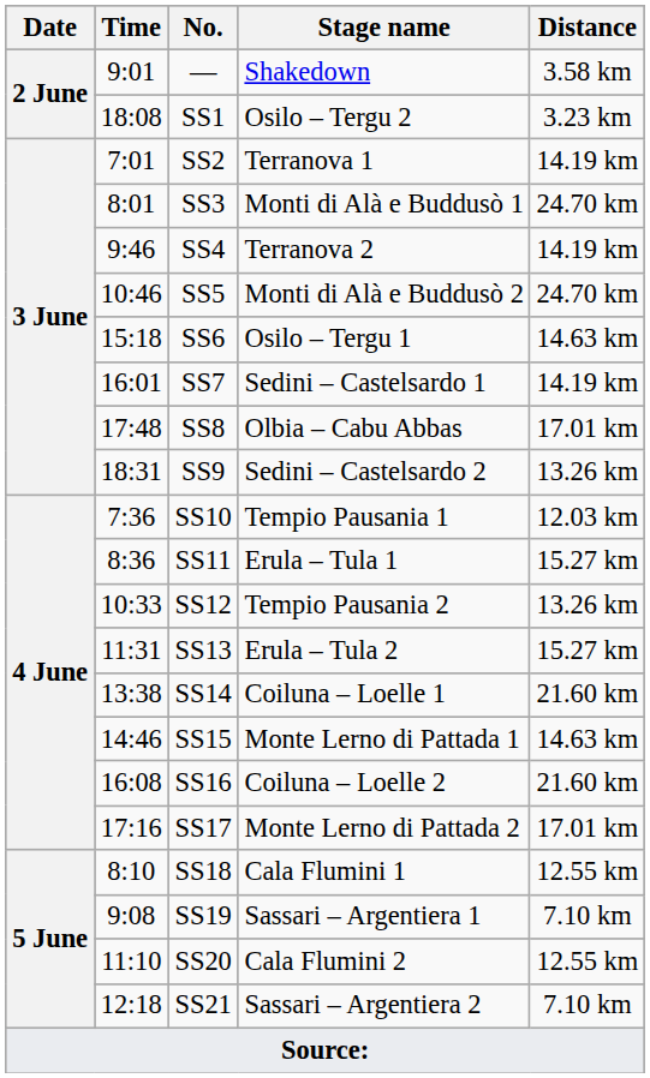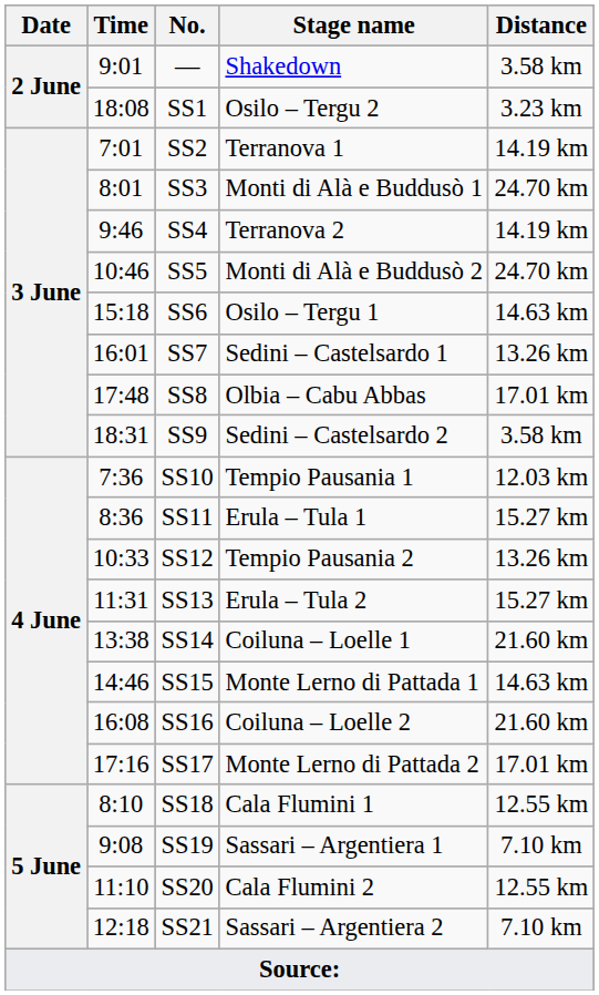 <table class="wikitable" style="font-size: 85%;">
 <tr>
 <th>Date</th>
 <th>Time</th>
 <th>No.</th>
 <th>Stage name</th>
 <th>Distance</th>
 </tr>
 <tr>
 <th rowspan="2">2 June</th>
 <td align="center">9:01</td>
 <td align="center">—</td>
 <td><a href='#'>Shakedown</a></td>
 <td align="center">3.58 km</td>
 </tr>
 <tr>
 <td align="center">18:08</td>
 <td align="center">SS1</td>
 <td>Osilo – Tergu 2</td>
 <td align="center">3.23 km</td>
 </tr>
 <tr>
 <th rowspan="8">3 June</th>
 <td align="center">7:01</td>
 <td align="center">SS2</td>
 <td>Terranova 1</td>
 <td align="center">14.19 km</td>
 </tr>
 <tr>
 <td align="center">8:01</td>
 <td align="center">SS3</td>
 <td>Monti di Alà e Buddusò 1</td>
 <td align="center">24.70 km</td>
 </tr>
 <tr>
 <td align="center">9:46</td>
 <td align="center">SS4</td>
 <td>Terranova 2</td>
 <td align="center">14.19 km</td>
 </tr>
 <tr>
 <td align="center">10:46</td>
 <td align="center">SS5</td>
 <td>Monti di Alà e Buddusò 2</td>
 <td align="center">24.70 km</td>
 </tr>
 <tr>
 <td align="center">15:18</td>
 <td align="center">SS6</td>
 <td>Osilo – Tergu 1</td>
 <td align="center">14.63 km</td>
 </tr>
 <tr>
 <td align="center">16:01</td>
 <td align="center">SS7</td>
 <td>Sedini – Castelsardo 1</td>
-<td align="center">14.19 km</td>
+<td align="center">13.26 km</td>
 </tr>
 <tr>
 <td align="center">17:48</td>
 <td align="center">SS8</td>
 <td>Olbia – Cabu Abbas</td>
 <td align="center">17.01 km</td>
 </tr>
 <tr>
 <td align="center">18:31</td>
 <td align="center">SS9</td>
 <td>Sedini – Castelsardo 2</td>
-<td align="center">13.26 km</td>
+<td align="center">3.58 km</td>
 </tr>
 <tr>
 <th rowspan="8">4 June</th>
 <td align="center">7:36</td>
 <td align="center">SS10</td>
 <td>Tempio Pausania 1</td>
 <td align="center">12.03 km</td>
 </tr>
 <tr>
 <td align="center">8:36</td>
 <td align="center">SS11</td>
 <td>Erula – Tula 1</td>
 <td align="center">15.27 km</td>
 </tr>
 <tr>
 <td align="center">10:33</td>
 <td align="center">SS12</td>
 <td>Tempio Pausania 2</td>
 <td align="center">13.26 km</td>
 </tr>
 <tr>
 <td align="center">11:31</td>
 <td align="center">SS13</td>
 <td>Erula – Tula 2</td>
 <td align="center">15.27 km</td>
 </tr>
 <tr>
 <td align="center">13:38</td>
 <td align="center">SS14</td>
 <td>Coiluna – Loelle 1</td>
 <td align="center">21.60 km</td>
 </tr>
 <tr>
 <td align="center">14:46</td>
 <td align="center">SS15</td>
 <td>Monte Lerno di Pattada 1</td>
 <td align="center">14.63 km</td>
 </tr>
 <tr>
 <td align="center">16:08</td>
 <td align="center">SS16</td>
 <td>Coiluna – Loelle 2</td>
 <td align="center">21.60 km</td>
 </tr>
 <tr>
 <td align="center">17:16</td>
 <td align="center">SS17</td>
 <td>Monte Lerno di Pattada 2</td>
 <td align="center">17.01 km</td>
 </tr>
 <tr>
 <th rowspan="4">5 June</th>
 <td align="center">8:10</td>
 <td align="center">SS18</td>
 <td>Cala Flumini 1</td>
 <td align="center">12.55 km</td>
 </tr>
 <tr>
 <td align="center">9:08</td>
 <td align="center">SS19</td>
 <td>Sassari – Argentiera 1</td>
 <td align="center">7.10 km</td>
 </tr>
 <tr>
 <td align="center">11:10</td>
 <td align="center">SS20</td>
 <td>Cala Flumini 2</td>
 <td align="center">12.55 km</td>
 </tr>
 <tr>
 <td align="center">12:18</td>
 <td align="center">SS21</td>
 <td>Sassari – Argentiera 2</td>
 <td align="center">7.10 km</td>
 </tr>
 <tr>
 <td colspan="5" style="background-color:#EAECF0;text-align:center"><strong>Source:</strong></td>
 </tr>
 </table>
